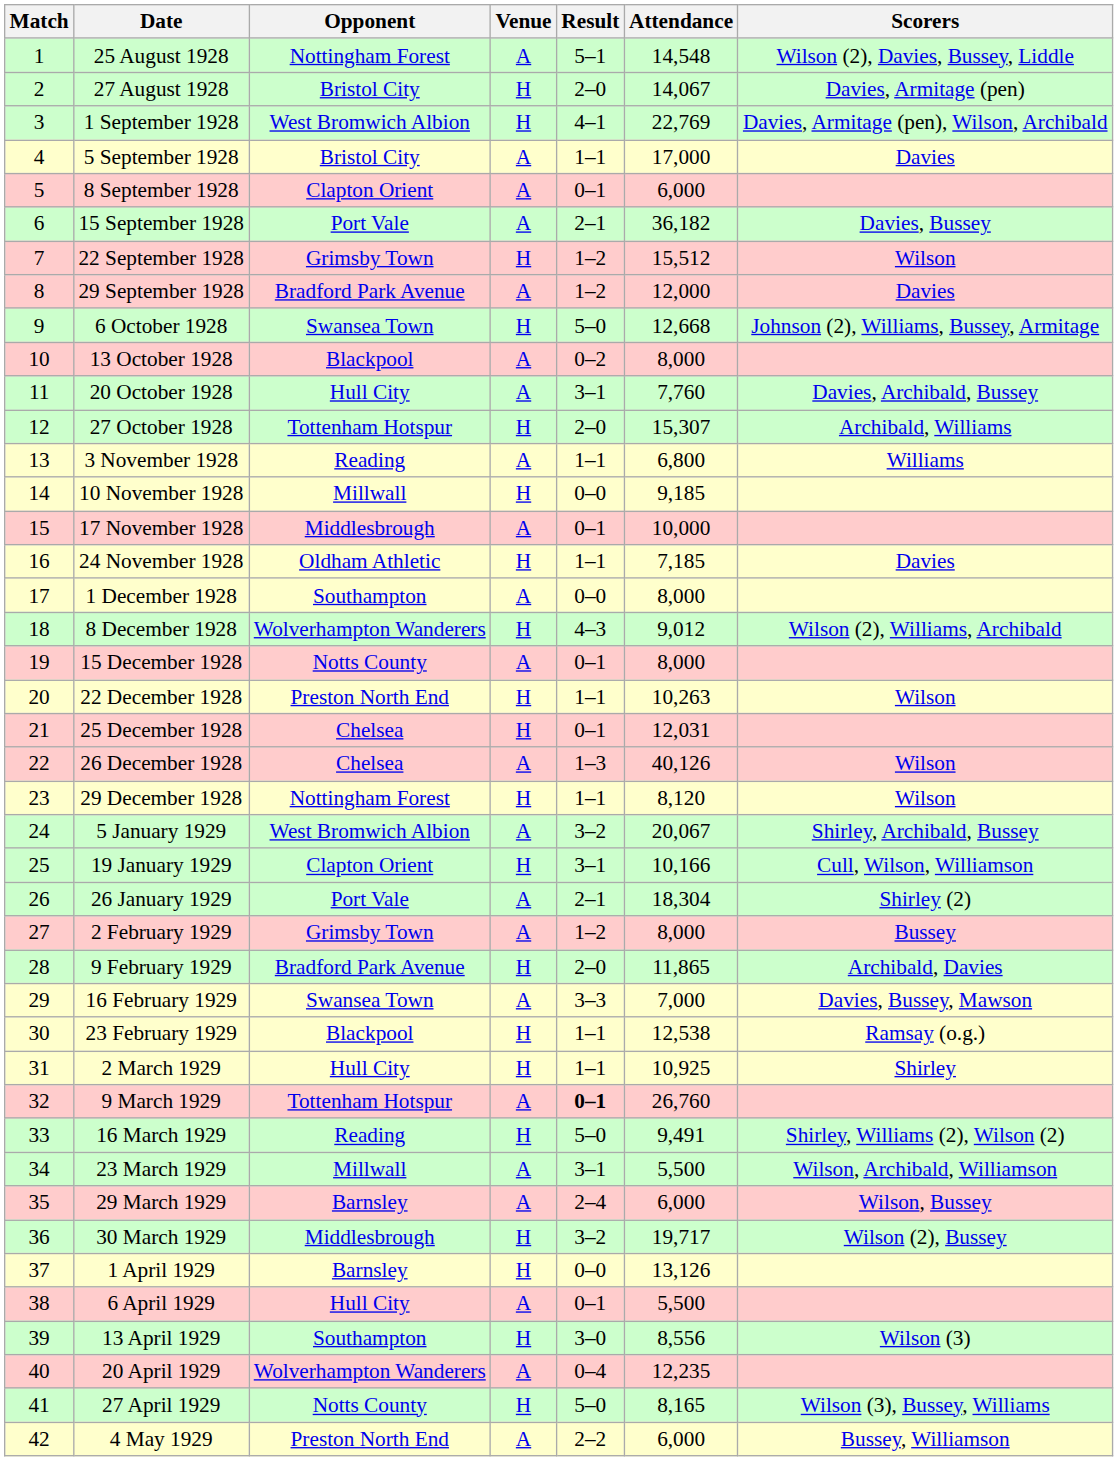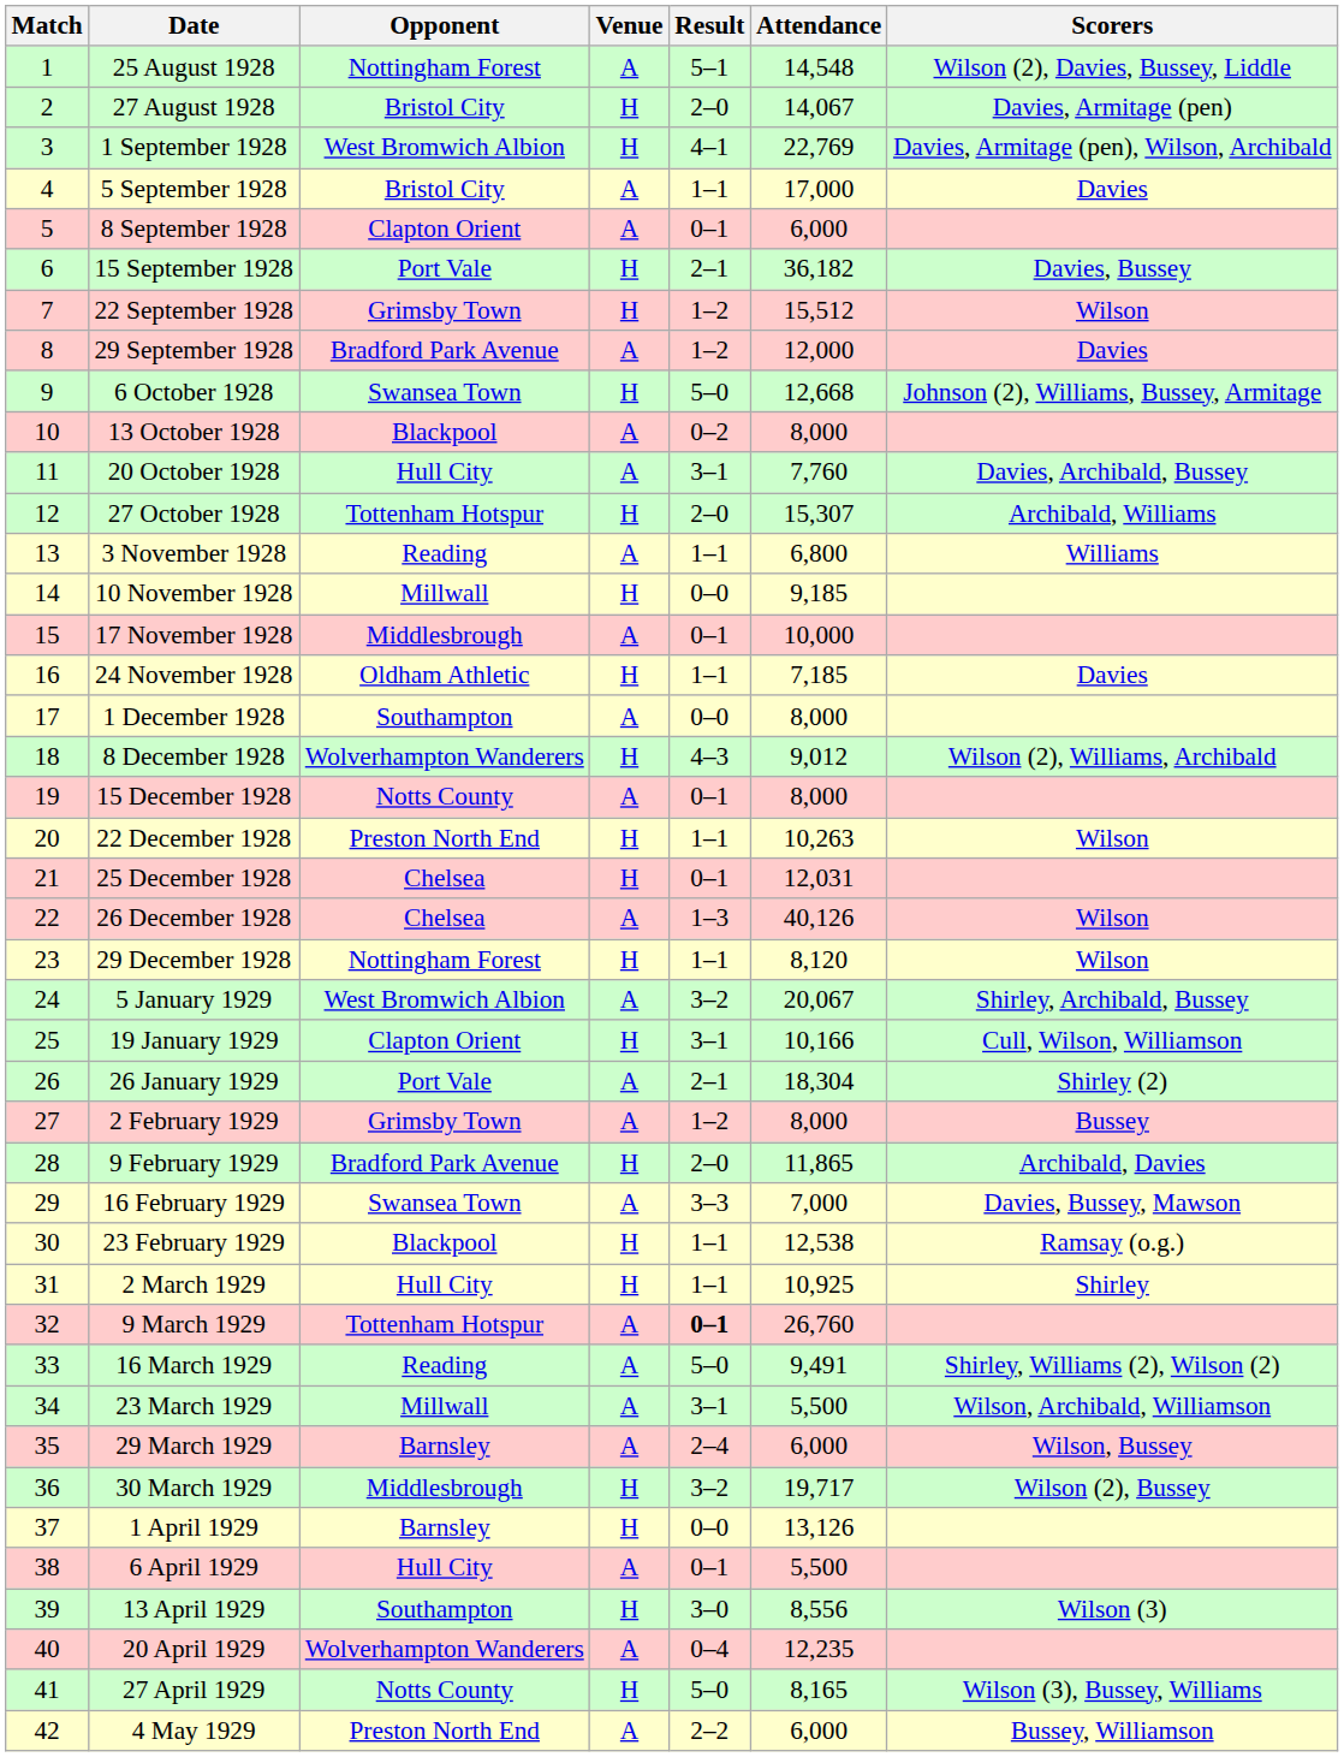 <table class="wikitable" style="font-size:100%; text-align:center">
 <tr>
 <th>Match</th>
 <th>Date</th>
 <th>Opponent</th>
 <th>Venue</th>
 <th>Result</th>
 <th>Attendance</th>
 <th>Scorers</th>
 </tr>
 <tr style="background-color: #CCFFCC;">
 <td>1</td>
 <td>25 August 1928</td>
 <td><a href='#'>Nottingham Forest</a></td>
 <td><a href='#'>A</a></td>
 <td>5–1</td>
 <td>14,548</td>
 <td><a href='#'>Wilson</a> (2), <a href='#'>Davies</a>, <a href='#'>Bussey</a>, <a href='#'>Liddle</a></td>
 </tr>
 <tr style="background-color: #CCFFCC;">
 <td>2</td>
 <td>27 August 1928</td>
 <td><a href='#'>Bristol City</a></td>
 <td><a href='#'>H</a></td>
 <td>2–0</td>
 <td>14,067</td>
 <td><a href='#'>Davies</a>, <a href='#'>Armitage</a> (pen)</td>
 </tr>
 <tr style="background-color: #CCFFCC;">
 <td>3</td>
 <td>1 September 1928</td>
 <td><a href='#'>West Bromwich Albion</a></td>
 <td><a href='#'>H</a></td>
 <td>4–1</td>
 <td>22,769</td>
 <td><a href='#'>Davies</a>, <a href='#'>Armitage</a> (pen), <a href='#'>Wilson</a>, <a href='#'>Archibald</a></td>
 </tr>
 <tr style="background-color: #FFFFCC;">
 <td>4</td>
 <td>5 September 1928</td>
 <td><a href='#'>Bristol City</a></td>
 <td><a href='#'>A</a></td>
 <td>1–1</td>
 <td>17,000</td>
 <td><a href='#'>Davies</a></td>
 </tr>
 <tr style="background-color: #FFCCCC;">
 <td>5</td>
 <td>8 September 1928</td>
 <td><a href='#'>Clapton Orient</a></td>
 <td><a href='#'>A</a></td>
 <td>0–1</td>
 <td>6,000</td>
 <td></td>
 </tr>
 <tr style="background-color: #CCFFCC;">
 <td>6</td>
 <td>15 September 1928</td>
 <td><a href='#'>Port Vale</a></td>
-<td><a href='#'>A</a></td>
+<td><a href='#'>H</a></td>
 <td>2–1</td>
 <td>36,182</td>
 <td><a href='#'>Davies</a>, <a href='#'>Bussey</a></td>
 </tr>
 <tr style="background-color: #FFCCCC;">
 <td>7</td>
 <td>22 September 1928</td>
 <td><a href='#'>Grimsby Town</a></td>
 <td><a href='#'>H</a></td>
 <td>1–2</td>
 <td>15,512</td>
 <td><a href='#'>Wilson</a></td>
 </tr>
 <tr style="background-color: #FFCCCC;">
 <td>8</td>
 <td>29 September 1928</td>
 <td><a href='#'>Bradford Park Avenue</a></td>
 <td><a href='#'>A</a></td>
 <td>1–2</td>
 <td>12,000</td>
 <td><a href='#'>Davies</a></td>
 </tr>
 <tr style="background-color: #CCFFCC;">
 <td>9</td>
 <td>6 October 1928</td>
 <td><a href='#'>Swansea Town</a></td>
 <td><a href='#'>H</a></td>
 <td>5–0</td>
 <td>12,668</td>
 <td><a href='#'>Johnson</a> (2), <a href='#'>Williams</a>, <a href='#'>Bussey</a>, <a href='#'>Armitage</a></td>
 </tr>
 <tr style="background-color: #FFCCCC;">
 <td>10</td>
 <td>13 October 1928</td>
 <td><a href='#'>Blackpool</a></td>
 <td><a href='#'>A</a></td>
 <td>0–2</td>
 <td>8,000</td>
 <td></td>
 </tr>
 <tr style="background-color: #CCFFCC;">
 <td>11</td>
 <td>20 October 1928</td>
 <td><a href='#'>Hull City</a></td>
 <td><a href='#'>A</a></td>
 <td>3–1</td>
 <td>7,760</td>
 <td><a href='#'>Davies</a>, <a href='#'>Archibald</a>, <a href='#'>Bussey</a></td>
 </tr>
 <tr style="background-color: #CCFFCC;">
 <td>12</td>
 <td>27 October 1928</td>
 <td><a href='#'>Tottenham Hotspur</a></td>
 <td><a href='#'>H</a></td>
 <td>2–0</td>
 <td>15,307</td>
 <td><a href='#'>Archibald</a>, <a href='#'>Williams</a></td>
 </tr>
 <tr style="background-color: #FFFFCC;">
 <td>13</td>
 <td>3 November 1928</td>
 <td><a href='#'>Reading</a></td>
 <td><a href='#'>A</a></td>
 <td>1–1</td>
 <td>6,800</td>
 <td><a href='#'>Williams</a></td>
 </tr>
 <tr style="background-color: #FFFFCC;">
 <td>14</td>
 <td>10 November 1928</td>
 <td><a href='#'>Millwall</a></td>
 <td><a href='#'>H</a></td>
 <td>0–0</td>
 <td>9,185</td>
 <td></td>
 </tr>
 <tr style="background-color: #FFCCCC;">
 <td>15</td>
 <td>17 November 1928</td>
 <td><a href='#'>Middlesbrough</a></td>
 <td><a href='#'>A</a></td>
 <td>0–1</td>
 <td>10,000</td>
 <td></td>
 </tr>
 <tr style="background-color: #FFFFCC;">
 <td>16</td>
 <td>24 November 1928</td>
 <td><a href='#'>Oldham Athletic</a></td>
 <td><a href='#'>H</a></td>
 <td>1–1</td>
 <td>7,185</td>
 <td><a href='#'>Davies</a></td>
 </tr>
 <tr style="background-color: #FFFFCC;">
 <td>17</td>
 <td>1 December 1928</td>
 <td><a href='#'>Southampton</a></td>
 <td><a href='#'>A</a></td>
 <td>0–0</td>
 <td>8,000</td>
 <td></td>
 </tr>
 <tr style="background-color: #CCFFCC;">
 <td>18</td>
 <td>8 December 1928</td>
 <td><a href='#'>Wolverhampton Wanderers</a></td>
 <td><a href='#'>H</a></td>
 <td>4–3</td>
 <td>9,012</td>
 <td><a href='#'>Wilson</a> (2), <a href='#'>Williams</a>, <a href='#'>Archibald</a></td>
 </tr>
 <tr style="background-color: #FFCCCC;">
 <td>19</td>
 <td>15 December 1928</td>
 <td><a href='#'>Notts County</a></td>
 <td><a href='#'>A</a></td>
 <td>0–1</td>
 <td>8,000</td>
 <td></td>
 </tr>
 <tr style="background-color: #FFFFCC;">
 <td>20</td>
 <td>22 December 1928</td>
 <td><a href='#'>Preston North End</a></td>
 <td><a href='#'>H</a></td>
 <td>1–1</td>
 <td>10,263</td>
 <td><a href='#'>Wilson</a></td>
 </tr>
 <tr style="background-color: #FFCCCC;">
 <td>21</td>
 <td>25 December 1928</td>
 <td><a href='#'>Chelsea</a></td>
 <td><a href='#'>H</a></td>
 <td>0–1</td>
 <td>12,031</td>
 <td></td>
 </tr>
 <tr style="background-color: #FFCCCC;">
 <td>22</td>
 <td>26 December 1928</td>
 <td><a href='#'>Chelsea</a></td>
 <td><a href='#'>A</a></td>
 <td>1–3</td>
 <td>40,126</td>
 <td><a href='#'>Wilson</a></td>
 </tr>
 <tr style="background-color: #FFFFCC;">
 <td>23</td>
 <td>29 December 1928</td>
 <td><a href='#'>Nottingham Forest</a></td>
 <td><a href='#'>H</a></td>
 <td>1–1</td>
 <td>8,120</td>
 <td><a href='#'>Wilson</a></td>
 </tr>
 <tr style="background-color: #CCFFCC;">
 <td>24</td>
 <td>5 January 1929</td>
 <td><a href='#'>West Bromwich Albion</a></td>
 <td><a href='#'>A</a></td>
 <td>3–2</td>
 <td>20,067</td>
 <td><a href='#'>Shirley</a>, <a href='#'>Archibald</a>, <a href='#'>Bussey</a></td>
 </tr>
 <tr style="background-color: #CCFFCC;">
 <td>25</td>
 <td>19 January 1929</td>
 <td><a href='#'>Clapton Orient</a></td>
 <td><a href='#'>H</a></td>
 <td>3–1</td>
 <td>10,166</td>
 <td><a href='#'>Cull</a>, <a href='#'>Wilson</a>, <a href='#'>Williamson</a></td>
 </tr>
 <tr style="background-color: #CCFFCC;">
 <td>26</td>
 <td>26 January 1929</td>
 <td><a href='#'>Port Vale</a></td>
 <td><a href='#'>A</a></td>
 <td>2–1</td>
 <td>18,304</td>
 <td><a href='#'>Shirley</a> (2)</td>
 </tr>
 <tr style="background-color: #FFCCCC;">
 <td>27</td>
 <td>2 February 1929</td>
 <td><a href='#'>Grimsby Town</a></td>
 <td><a href='#'>A</a></td>
 <td>1–2</td>
 <td>8,000</td>
 <td><a href='#'>Bussey</a></td>
 </tr>
 <tr style="background-color: #CCFFCC;">
 <td>28</td>
 <td>9 February 1929</td>
 <td><a href='#'>Bradford Park Avenue</a></td>
 <td><a href='#'>H</a></td>
 <td>2–0</td>
 <td>11,865</td>
 <td><a href='#'>Archibald</a>, <a href='#'>Davies</a></td>
 </tr>
 <tr style="background-color: #FFFFCC;">
 <td>29</td>
 <td>16 February 1929</td>
 <td><a href='#'>Swansea Town</a></td>
 <td><a href='#'>A</a></td>
 <td>3–3</td>
 <td>7,000</td>
 <td><a href='#'>Davies</a>, <a href='#'>Bussey</a>, <a href='#'>Mawson</a></td>
 </tr>
 <tr style="background-color: #FFFFCC;">
 <td>30</td>
 <td>23 February 1929</td>
 <td><a href='#'>Blackpool</a></td>
 <td><a href='#'>H</a></td>
 <td>1–1</td>
 <td>12,538</td>
 <td><a href='#'>Ramsay</a> (o.g.)</td>
 </tr>
 <tr style="background-color: #FFFFCC;">
 <td>31</td>
 <td>2 March 1929</td>
 <td><a href='#'>Hull City</a></td>
 <td><a href='#'>H</a></td>
 <td>1–1</td>
 <td>10,925</td>
 <td><a href='#'>Shirley</a></td>
 </tr>
 <tr style="background-color: #FFCCCC;">
 <td>32</td>
 <td>9 March 1929</td>
 <td><a href='#'>Tottenham Hotspur</a></td>
 <td><a href='#'>A</a></td>
 <td><strong>0–1</strong></td>
 <td>26,760</td>
 <td></td>
 </tr>
 <tr style="background-color: #CCFFCC;">
 <td>33</td>
 <td>16 March 1929</td>
 <td><a href='#'>Reading</a></td>
-<td><a href='#'>H</a></td>
+<td><a href='#'>A</a></td>
 <td>5–0</td>
 <td>9,491</td>
 <td><a href='#'>Shirley</a>, <a href='#'>Williams</a> (2), <a href='#'>Wilson</a> (2)</td>
 </tr>
 <tr style="background-color: #CCFFCC;">
 <td>34</td>
 <td>23 March 1929</td>
 <td><a href='#'>Millwall</a></td>
 <td><a href='#'>A</a></td>
 <td>3–1</td>
 <td>5,500</td>
 <td><a href='#'>Wilson</a>, <a href='#'>Archibald</a>, <a href='#'>Williamson</a></td>
 </tr>
 <tr style="background-color: #FFCCCC;">
 <td>35</td>
 <td>29 March 1929</td>
 <td><a href='#'>Barnsley</a></td>
 <td><a href='#'>A</a></td>
 <td>2–4</td>
 <td>6,000</td>
 <td><a href='#'>Wilson</a>, <a href='#'>Bussey</a></td>
 </tr>
 <tr style="background-color: #CCFFCC;">
 <td>36</td>
 <td>30 March 1929</td>
 <td><a href='#'>Middlesbrough</a></td>
 <td><a href='#'>H</a></td>
 <td>3–2</td>
 <td>19,717</td>
 <td><a href='#'>Wilson</a> (2), <a href='#'>Bussey</a></td>
 </tr>
 <tr style="background-color: #FFFFCC;">
 <td>37</td>
 <td>1 April 1929</td>
 <td><a href='#'>Barnsley</a></td>
 <td><a href='#'>H</a></td>
 <td>0–0</td>
 <td>13,126</td>
 <td></td>
 </tr>
 <tr style="background-color: #FFCCCC;">
 <td>38</td>
 <td>6 April 1929</td>
 <td><a href='#'>Hull City</a></td>
 <td><a href='#'>A</a></td>
 <td>0–1</td>
 <td>5,500</td>
 <td></td>
 </tr>
 <tr style="background-color: #CCFFCC;">
 <td>39</td>
 <td>13 April 1929</td>
 <td><a href='#'>Southampton</a></td>
 <td><a href='#'>H</a></td>
 <td>3–0</td>
 <td>8,556</td>
 <td><a href='#'>Wilson</a> (3)</td>
 </tr>
 <tr style="background-color: #FFCCCC;">
 <td>40</td>
 <td>20 April 1929</td>
 <td><a href='#'>Wolverhampton Wanderers</a></td>
 <td><a href='#'>A</a></td>
 <td>0–4</td>
 <td>12,235</td>
 <td></td>
 </tr>
 <tr style="background-color: #CCFFCC;">
 <td>41</td>
 <td>27 April 1929</td>
 <td><a href='#'>Notts County</a></td>
 <td><a href='#'>H</a></td>
 <td>5–0</td>
 <td>8,165</td>
 <td><a href='#'>Wilson</a> (3), <a href='#'>Bussey</a>, <a href='#'>Williams</a></td>
 </tr>
 <tr style="background-color: #FFFFCC;">
 <td>42</td>
 <td>4 May 1929</td>
 <td><a href='#'>Preston North End</a></td>
 <td><a href='#'>A</a></td>
 <td>2–2</td>
 <td>6,000</td>
 <td><a href='#'>Bussey</a>, <a href='#'>Williamson</a></td>
 </tr>
 </table>
